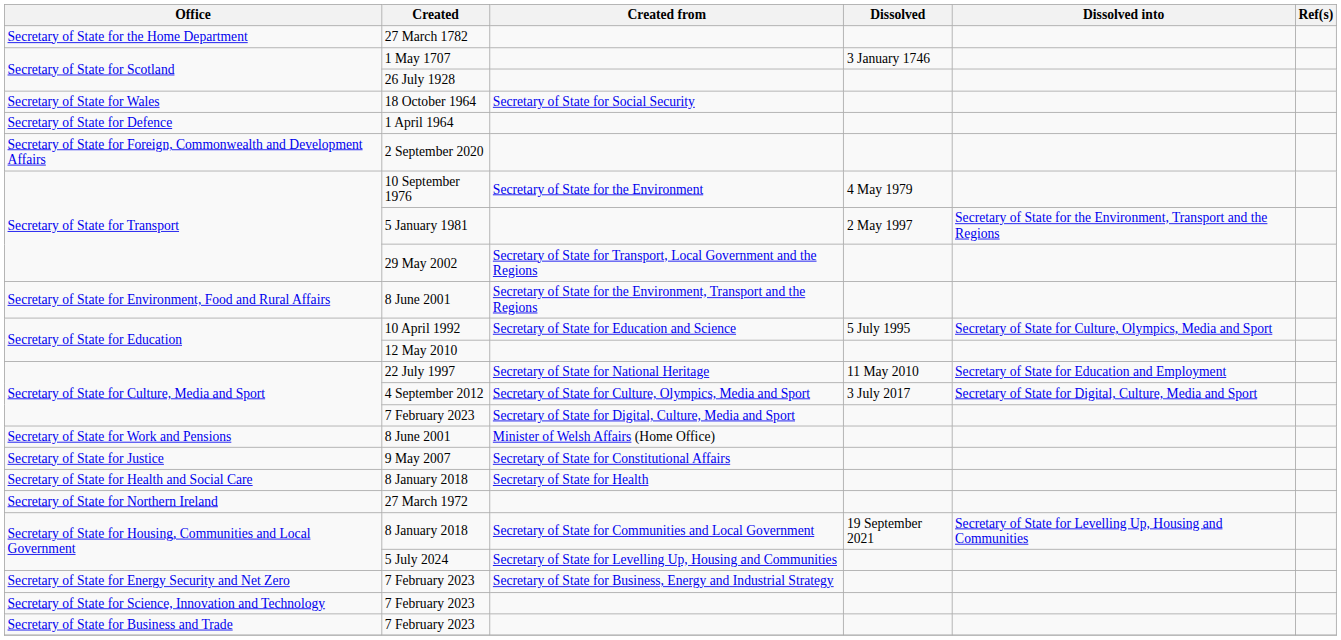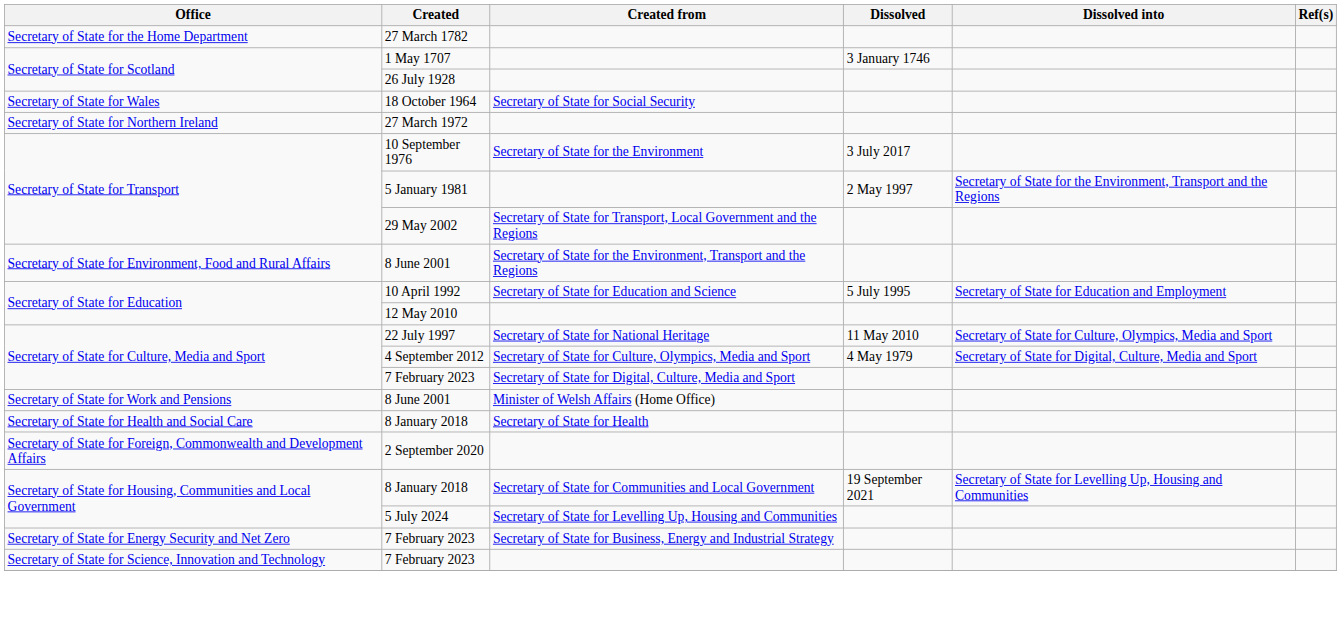 <table class="sortable wikitable">
 <tr>
 <th>Office</th>
 <th>Created</th>
 <th>Created from</th>
 <th>Dissolved</th>
 <th>Dissolved into</th>
 <th>Ref(s)</th>
 </tr>
 <tr>
 <td><a href='#'>Secretary of State for the Home Department</a></td>
 <td>27 March 1782</td>
 <td></td>
 <td></td>
 <td></td>
 <td></td>
 </tr>
 <tr>
 <td rowspan=2><a href='#'>Secretary of State for Scotland</a></td>
 <td>1 May 1707</td>
 <td></td>
 <td>3 January 1746</td>
 <td></td>
 <td></td>
 </tr>
 <tr>
 <td>26 July 1928</td>
 <td></td>
 <td></td>
 <td></td>
 <td></td>
 </tr>
 <tr>
 <td><a href='#'>Secretary of State for Wales</a></td>
 <td>18 October 1964</td>
 <td><a href='#'>Secretary of State for Social Security</a></td>
 <td></td>
 <td></td>
 <td></td>
 </tr>
 <tr>
-<td><a href='#'>Secretary of State for Defence</a></td>
-<td>1 April 1964</td>
-<td></td>
-<td></td>
-<td></td>
-<td></td>
-</tr>
-<tr>
-<td><a href='#'>Secretary of State for Foreign, Commonwealth and Development Affairs</a></td>
-<td>2 September 2020</td>
+<td><a href='#'>Secretary of State for Northern Ireland</a></td>
+<td>27 March 1972</td>
 <td></td>
 <td></td>
 <td></td>
 <td></td>
 </tr>
 <tr>
 <td rowspan=3><a href='#'>Secretary of State for Transport</a></td>
 <td>10 September 1976</td>
 <td><a href='#'>Secretary of State for the Environment</a></td>
-<td>4 May 1979</td>
+<td>3 July 2017</td>
 <td></td>
 <td></td>
 </tr>
 <tr>
 <td>5 January 1981</td>
 <td></td>
 <td>2 May 1997</td>
 <td><a href='#'>Secretary of State for the Environment, Transport and the Regions</a></td>
 <td></td>
 </tr>
 <tr>
 <td>29 May 2002</td>
 <td><a href='#'>Secretary of State for Transport, Local Government and the Regions</a></td>
 <td></td>
 <td></td>
 <td></td>
 </tr>
 <tr>
 <td><a href='#'>Secretary of State for Environment, Food and Rural Affairs</a></td>
 <td>8 June 2001</td>
 <td><a href='#'>Secretary of State for the Environment, Transport and the Regions</a></td>
 <td></td>
 <td></td>
 <td></td>
 </tr>
 <tr>
 <td rowspan=2><a href='#'>Secretary of State for Education</a></td>
 <td>10 April 1992</td>
 <td><a href='#'>Secretary of State for Education and Science</a></td>
 <td>5 July 1995</td>
-<td><a href='#'>Secretary of State for Culture, Olympics, Media and Sport</a></td>
+<td><a href='#'>Secretary of State for Education and Employment</a></td>
 <td></td>
 </tr>
 <tr>
 <td>12 May 2010</td>
 <td></td>
 <td></td>
 <td></td>
 <td></td>
 </tr>
 <tr>
 <td rowspan=3><a href='#'>Secretary of State for Culture, Media and Sport</a></td>
 <td>22 July 1997</td>
 <td><a href='#'>Secretary of State for National Heritage</a></td>
 <td>11 May 2010</td>
-<td><a href='#'>Secretary of State for Education and Employment</a></td>
+<td><a href='#'>Secretary of State for Culture, Olympics, Media and Sport</a></td>
 <td></td>
 </tr>
 <tr>
 <td>4 September 2012</td>
 <td><a href='#'>Secretary of State for Culture, Olympics, Media and Sport</a></td>
-<td>3 July 2017</td>
+<td>4 May 1979</td>
 <td><a href='#'>Secretary of State for Digital, Culture, Media and Sport</a></td>
 <td></td>
 </tr>
 <tr>
 <td>7 February 2023</td>
 <td><a href='#'>Secretary of State for Digital, Culture, Media and Sport</a></td>
 <td></td>
 <td></td>
 <td></td>
 </tr>
 <tr>
 <td><a href='#'>Secretary of State for Work and Pensions</a></td>
 <td>8 June 2001</td>
 <td><a href='#'>Minister of Welsh Affairs</a> (Home Office)</td>
 <td></td>
 <td></td>
 <td></td>
 </tr>
 <tr>
-<td><a href='#'>Secretary of State for Justice</a></td>
-<td>9 May 2007</td>
-<td><a href='#'>Secretary of State for Constitutional Affairs</a></td>
-<td></td>
-<td></td>
-<td></td>
-</tr>
-<tr>
 <td><a href='#'>Secretary of State for Health and Social Care</a></td>
 <td>8 January 2018</td>
 <td><a href='#'>Secretary of State for Health</a></td>
 <td></td>
 <td></td>
 <td></td>
 </tr>
 <tr>
-<td><a href='#'>Secretary of State for Northern Ireland</a></td>
-<td>27 March 1972</td>
+<td><a href='#'>Secretary of State for Foreign, Commonwealth and Development Affairs</a></td>
+<td>2 September 2020</td>
 <td></td>
 <td></td>
 <td></td>
 <td></td>
 </tr>
 <tr>
 <td rowspan=2><a href='#'>Secretary of State for Housing, Communities and Local Government</a></td>
 <td>8 January 2018</td>
 <td><a href='#'>Secretary of State for Communities and Local Government</a></td>
 <td>19 September 2021</td>
 <td><a href='#'>Secretary of State for Levelling Up, Housing and Communities</a></td>
 <td></td>
 </tr>
 <tr>
 <td>5 July 2024</td>
 <td><a href='#'>Secretary of State for Levelling Up, Housing and Communities</a></td>
 <td></td>
 <td></td>
 <td></td>
 </tr>
 <tr>
 <td><a href='#'>Secretary of State for Energy Security and Net Zero</a></td>
 <td>7 February 2023</td>
 <td><a href='#'>Secretary of State for Business, Energy and Industrial Strategy</a></td>
 <td></td>
 <td></td>
 <td></td>
 </tr>
 <tr>
 <td><a href='#'>Secretary of State for Science, Innovation and Technology</a></td>
 <td>7 February 2023</td>
 <td></td>
 <td></td>
 <td></td>
 <td></td>
 </tr>
 <tr>
-<td><a href='#'>Secretary of State for Business and Trade</a></td>
-<td>7 February 2023</td>
-<td></td>
-<td></td>
-<td></td>
-<td></td>
-</tr>
-<tr>
 </tr>
 </table>
